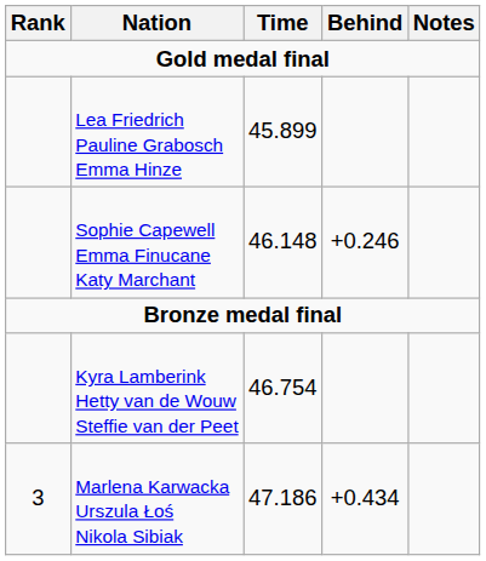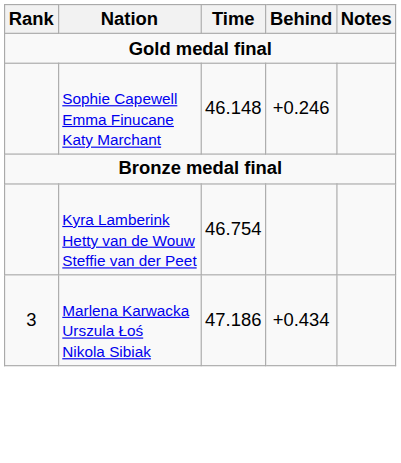 <table class="wikitable" style="text-align:center">
 <tr>
 <th>Rank</th>
 <th>Nation</th>
 <th>Time</th>
 <th>Behind</th>
 <th>Notes</th>
 </tr>
 <tr>
 <td colspan=5><strong>Gold medal final</strong></td>
-</tr>
-<tr>
-<td></td>
-<td align=left><br><small><a href='#'>Lea Friedrich</a><br><a href='#'>Pauline Grabosch</a><br><a href='#'>Emma Hinze</a></small></td>
-<td>45.899</td>
-<td></td>
-<td></td>
 </tr>
 <tr>
 <td></td>
 <td align=left><br><small><a href='#'>Sophie Capewell</a><br><a href='#'>Emma Finucane</a><br><a href='#'>Katy Marchant</a></small></td>
 <td>46.148</td>
 <td>+0.246</td>
 <td></td>
 </tr>
 <tr>
 <td colspan=5><strong>Bronze medal final</strong></td>
 </tr>
 <tr>
 <td></td>
 <td align=left><br><small><a href='#'>Kyra Lamberink</a><br><a href='#'>Hetty van de Wouw</a><br><a href='#'>Steffie van der Peet</a></small></td>
 <td>46.754</td>
 <td></td>
 <td></td>
 </tr>
 <tr>
 <td>3</td>
 <td align=left><br><small><a href='#'>Marlena Karwacka</a><br><a href='#'>Urszula Łoś</a><br><a href='#'>Nikola Sibiak</a></small></td>
 <td>47.186</td>
 <td>+0.434</td>
 <td></td>
 </tr>
 </table>
